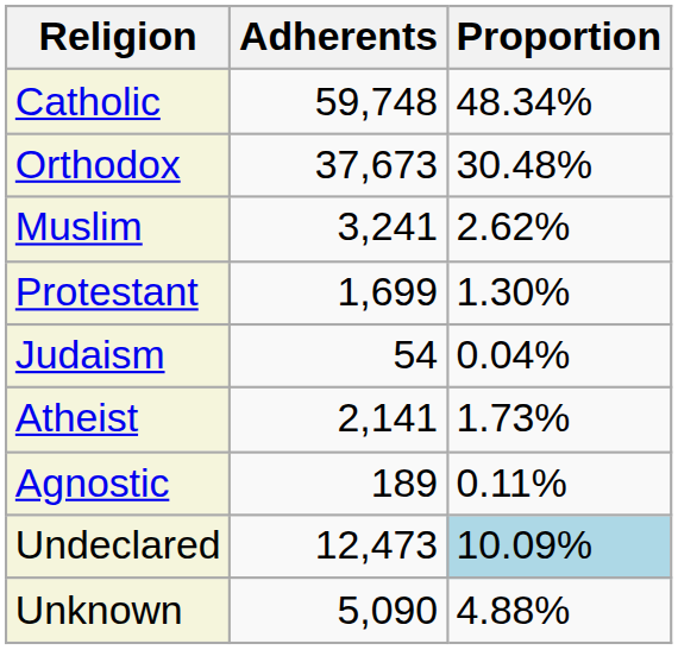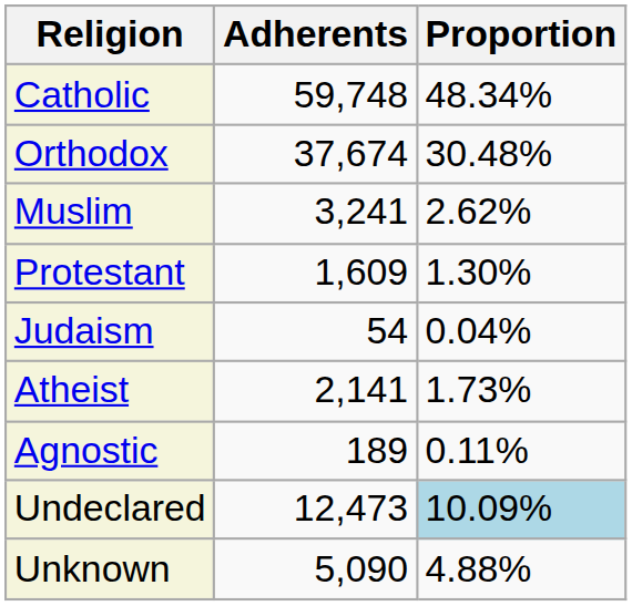 <table class="wikitable">
 <tr>
 <th>Religion</th>
 <th>Adherents</th>
 <th>Proportion</th>
 </tr>
 <tr>
 <td style="background:#F5F5DC;"><a href='#'>Catholic</a></td>
 <td align="right">59,748</td>
 <td>48.34%</td>
 </tr>
 <tr>
 <td style="background:#F5F5DC;"><a href='#'>Orthodox</a></td>
-<td align="right">37,673</td>
+<td align="right">37,674</td>
 <td>30.48%</td>
 </tr>
 <tr>
 <td style="background:#F5F5DC;"><a href='#'>Muslim</a></td>
 <td align="right">3,241</td>
 <td>2.62%</td>
 </tr>
 <tr>
 <td style="background:#F5F5DC;"><a href='#'>Protestant</a></td>
-<td align="right">1,699</td>
+<td align="right">1,609</td>
 <td>1.30%</td>
 </tr>
 <tr>
 <td style="background:#F5F5DC;"><a href='#'>Judaism</a></td>
 <td align="right">54</td>
 <td>0.04%</td>
 </tr>
 <tr>
 <td style="background:#F5F5DC;"><a href='#'>Atheist</a></td>
 <td align="right">2,141</td>
 <td>1.73%</td>
 </tr>
 <tr>
 <td style="background:#F5F5DC;"><a href='#'>Agnostic</a></td>
 <td align="right">189</td>
 <td>0.11%</td>
 </tr>
 <tr>
 <td style="background:#F5F5DC;">Undeclared</td>
 <td align="right">12,473</td>
 <td style="background: lightblue;">10.09%</td>
 </tr>
 <tr>
 <td style="background:#F5F5DC;">Unknown</td>
 <td align="right">5,090</td>
 <td>4.88%</td>
 </tr>
 </table>
